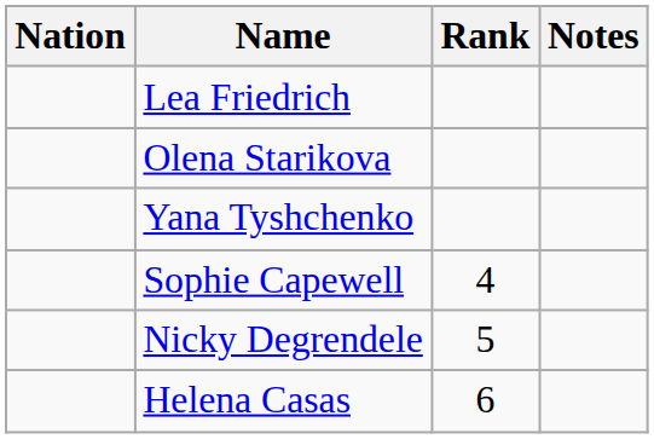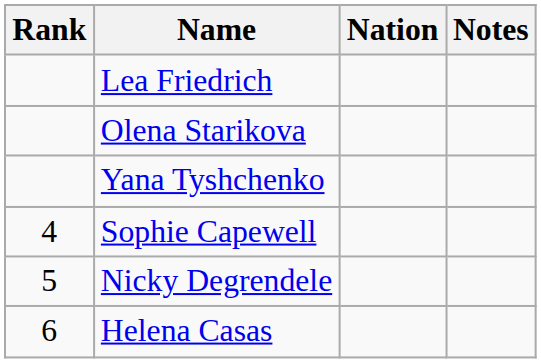 <table class="wikitable sortable" style="text-align:center">
 <tr>
+<th>Rank</th>
+<th>Name</th>
 <th>Nation</th>
-<th>Name</th>
-<th>Rank</th>
 <th>Notes</th>
 </tr>
 <tr>
+<td></td>
+<td align=left><a href='#'>Lea Friedrich</a></td>
 <td align=left></td>
-<td align=left><a href='#'>Lea Friedrich</a></td>
-<td></td>
 <td></td>
 </tr>
 <tr>
+<td></td>
+<td align=left><a href='#'>Olena Starikova</a></td>
 <td align=left></td>
-<td align=left><a href='#'>Olena Starikova</a></td>
-<td></td>
 <td></td>
 </tr>
 <tr>
+<td></td>
+<td align=left><a href='#'>Yana Tyshchenko</a></td>
 <td align=left></td>
-<td align=left><a href='#'>Yana Tyshchenko</a></td>
-<td></td>
 <td></td>
 </tr>
 <tr>
+<td>4</td>
+<td align=left><a href='#'>Sophie Capewell</a></td>
 <td align=left></td>
-<td align=left><a href='#'>Sophie Capewell</a></td>
-<td>4</td>
 <td></td>
 </tr>
 <tr>
+<td>5</td>
+<td align=left><a href='#'>Nicky Degrendele</a></td>
 <td align=left></td>
-<td align=left><a href='#'>Nicky Degrendele</a></td>
-<td>5</td>
 <td></td>
 </tr>
 <tr>
+<td>6</td>
+<td align=left><a href='#'>Helena Casas</a></td>
 <td align=left></td>
-<td align=left><a href='#'>Helena Casas</a></td>
-<td>6</td>
 <td></td>
 </tr>
 </table>
